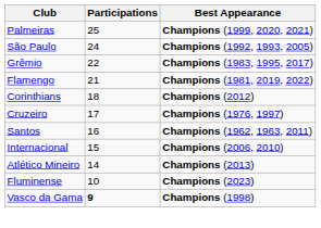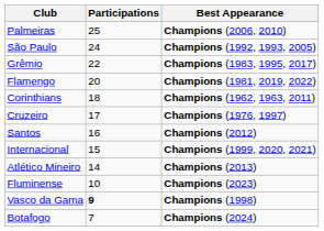 <table class="wikitable sortable">
 <tr>
 <th>Club</th>
 <th>Participations</th>
 <th>Best Appearance</th>
 </tr>
 <tr>
 <td><a href='#'>Palmeiras</a></td>
 <td>25</td>
-<td><strong>Champions</strong> (<a href='#'>1999</a>, <a href='#'>2020</a>, <a href='#'>2021</a>)</td>
+<td><strong>Champions</strong> (<a href='#'>2006</a>, <a href='#'>2010</a>)</td>
 </tr>
 <tr>
 <td><a href='#'>São Paulo</a></td>
 <td>24</td>
 <td><strong>Champions</strong> (<a href='#'>1992</a>, <a href='#'>1993</a>, <a href='#'>2005</a>)</td>
 </tr>
 <tr>
 <td><a href='#'>Grêmio</a></td>
 <td>22</td>
 <td><strong>Champions</strong> (<a href='#'>1983</a>, <a href='#'>1995</a>, <a href='#'>2017</a>)</td>
 </tr>
 <tr>
 <td><a href='#'>Flamengo</a></td>
-<td>21</td>
+<td>20</td>
 <td><strong>Champions</strong> (<a href='#'>1981</a>, <a href='#'>2019</a>, <a href='#'>2022</a>)</td>
 </tr>
 <tr>
 <td><a href='#'>Corinthians</a></td>
 <td>18</td>
-<td><strong>Champions</strong> (<a href='#'>2012</a>)</td>
+<td><strong>Champions</strong> (<a href='#'>1962</a>, <a href='#'>1963</a>, <a href='#'>2011</a>)</td>
 </tr>
 <tr>
 <td><a href='#'>Cruzeiro</a></td>
 <td>17</td>
 <td><strong>Champions</strong> (<a href='#'>1976</a>, <a href='#'>1997</a>)</td>
 </tr>
 <tr>
 <td><a href='#'>Santos</a></td>
 <td>16</td>
-<td><strong>Champions</strong> (<a href='#'>1962</a>, <a href='#'>1963</a>, <a href='#'>2011</a>)</td>
+<td><strong>Champions</strong> (<a href='#'>2012</a>)</td>
 </tr>
 <tr>
 <td><a href='#'>Internacional</a></td>
 <td>15</td>
-<td><strong>Champions</strong> (<a href='#'>2006</a>, <a href='#'>2010</a>)</td>
+<td><strong>Champions</strong> (<a href='#'>1999</a>, <a href='#'>2020</a>, <a href='#'>2021</a>)</td>
 </tr>
 <tr>
 <td><a href='#'>Atlético Mineiro</a></td>
 <td>14</td>
 <td><strong>Champions</strong> (<a href='#'>2013</a>)</td>
 </tr>
 <tr>
 <td><a href='#'>Fluminense</a></td>
 <td>10</td>
 <td><strong>Champions</strong> (<a href='#'>2023</a>)</td>
 </tr>
 <tr>
 <td><a href='#'>Vasco da Gama</a></td>
 <td><strong>9</strong></td>
 <td><strong>Champions</strong> (<a href='#'>1998</a>)</td>
 </tr>
+<tr>
+<td><a href='#'>Botafogo</a></td>
+<td>7</td>
+<td><strong>Champions</strong> (<a href='#'>2024</a>)</td>
+</tr>
 </table>
